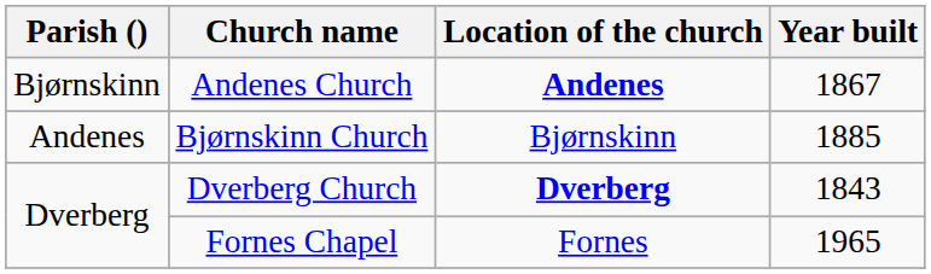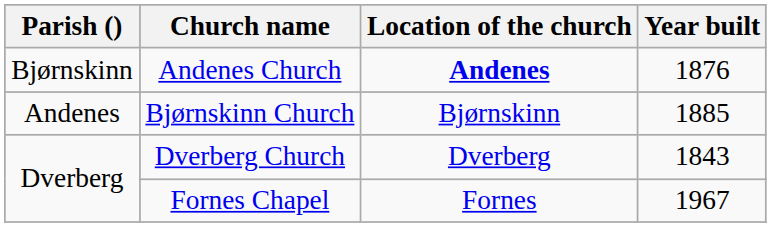 <table class="wikitable" style="text-align:center">
 <tr>
 <th>Parish ()</th>
 <th>Church name</th>
 <th>Location of the church</th>
 <th>Year built</th>
 </tr>
 <tr>
 <td>Bjørnskinn</td>
 <td><a href='#'>Andenes Church</a></td>
 <td><strong><a href='#'>Andenes</a></strong></td>
-<td>1867</td>
+<td>1876</td>
 </tr>
 <tr>
 <td>Andenes</td>
 <td><a href='#'>Bjørnskinn Church</a></td>
 <td><a href='#'>Bjørnskinn</a></td>
 <td>1885</td>
 </tr>
 <tr>
 <td rowspan="2">Dverberg</td>
 <td><a href='#'>Dverberg Church</a></td>
-<td><strong><a href='#'>Dverberg</a></strong></td>
+<td><a href='#'>Dverberg</a></td>
 <td>1843</td>
 </tr>
 <tr>
 <td><a href='#'>Fornes Chapel</a></td>
 <td><a href='#'>Fornes</a></td>
-<td>1965</td>
+<td>1967</td>
 </tr>
 </table>
